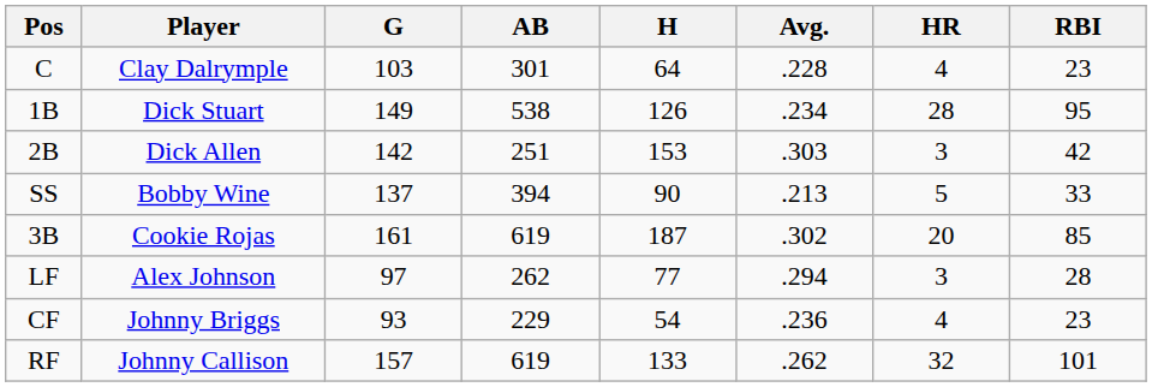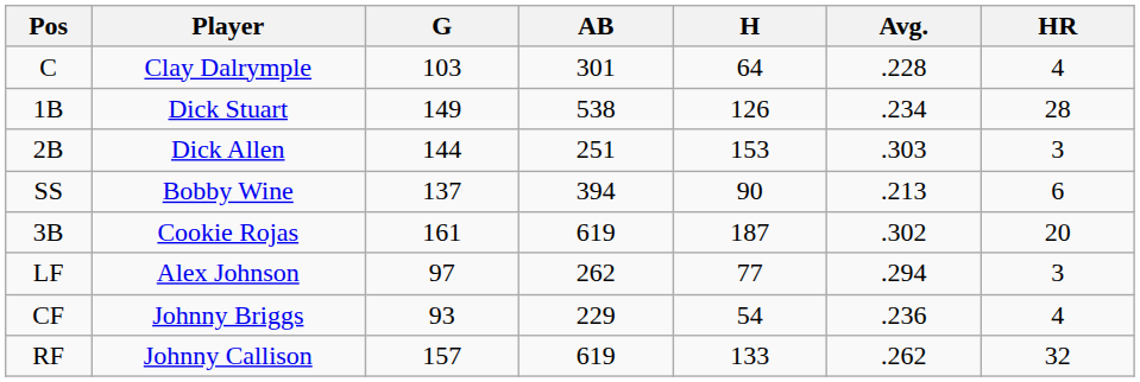 <table class="wikitable sortable">
 <tr>
 <th bgcolor="#DDDDFF" width="5%">Pos</th>
 <th bgcolor="#DDDDFF" width="16%">Player</th>
 <th bgcolor="#DDDDFF" width="9%">G</th>
 <th bgcolor="#DDDDFF" width="9%">AB</th>
 <th bgcolor="#DDDDFF" width="9%">H</th>
 <th bgcolor="#DDDDFF" width="9%">Avg.</th>
 <th bgcolor="#DDDDFF" width="9%">HR</th>
-<th bgcolor="#DDDDFF" width="9%">RBI</th>
 </tr>
 <tr align="center">
 <td>C</td>
 <td><a href='#'>Clay Dalrymple</a></td>
 <td>103</td>
 <td>301</td>
 <td>64</td>
 <td>.228</td>
 <td>4</td>
-<td>23</td>
 </tr>
 <tr align="center">
 <td>1B</td>
 <td><a href='#'>Dick Stuart</a></td>
 <td>149</td>
 <td>538</td>
 <td>126</td>
 <td>.234</td>
 <td>28</td>
-<td>95</td>
 </tr>
 <tr align="center">
 <td>2B</td>
 <td><a href='#'>Dick Allen</a></td>
-<td>142</td>
+<td>144</td>
 <td>251</td>
 <td>153</td>
 <td>.303</td>
 <td>3</td>
-<td>42</td>
 </tr>
 <tr align="center">
 <td>SS</td>
 <td><a href='#'>Bobby Wine</a></td>
 <td>137</td>
 <td>394</td>
 <td>90</td>
 <td>.213</td>
-<td>5</td>
-<td>33</td>
+<td>6</td>
 </tr>
 <tr align="center">
 <td>3B</td>
 <td><a href='#'>Cookie Rojas</a></td>
 <td>161</td>
 <td>619</td>
 <td>187</td>
 <td>.302</td>
 <td>20</td>
-<td>85</td>
 </tr>
 <tr align="center">
 <td>LF</td>
 <td><a href='#'>Alex Johnson</a></td>
 <td>97</td>
 <td>262</td>
 <td>77</td>
 <td>.294</td>
 <td>3</td>
-<td>28</td>
 </tr>
 <tr align="center">
 <td>CF</td>
 <td><a href='#'>Johnny Briggs</a></td>
 <td>93</td>
 <td>229</td>
 <td>54</td>
 <td>.236</td>
 <td>4</td>
-<td>23</td>
 </tr>
 <tr align="center">
 <td>RF</td>
 <td><a href='#'>Johnny Callison</a></td>
 <td>157</td>
 <td>619</td>
 <td>133</td>
 <td>.262</td>
 <td>32</td>
-<td>101</td>
 </tr>
 </table>
